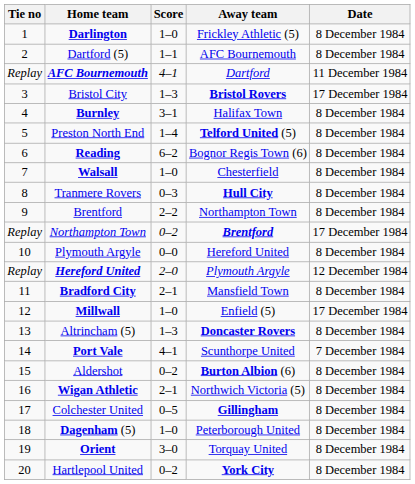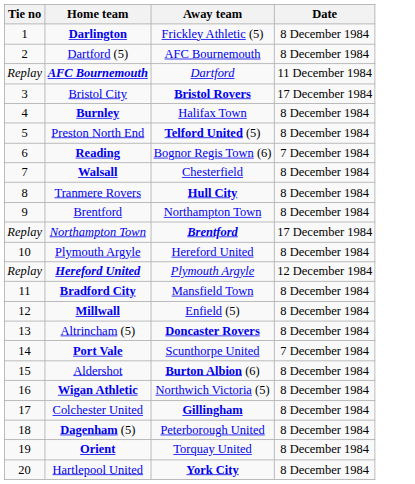 <table class="wikitable" style="text-align: center">
 <tr>
 <th>Tie no</th>
 <th>Home team</th>
-<th>Score</th>
 <th>Away team</th>
 <th>Date</th>
 </tr>
 <tr>
 <td>1</td>
 <td><strong><a href='#'>Darlington</a></strong></td>
-<td>1–0</td>
 <td><a href='#'>Frickley Athletic</a> (5)</td>
 <td>8 December 1984</td>
 </tr>
 <tr>
 <td>2</td>
 <td><a href='#'>Dartford</a> (5)</td>
-<td>1–1</td>
 <td><a href='#'>AFC Bournemouth</a></td>
 <td>8 December 1984</td>
 </tr>
 <tr>
 <td><em>Replay</em></td>
 <td><strong><em><a href='#'>AFC Bournemouth</a></em></strong></td>
-<td><em>4–1</em></td>
 <td><em><a href='#'>Dartford</a></em></td>
 <td>11 December 1984</td>
 </tr>
 <tr>
 <td>3</td>
 <td><a href='#'>Bristol City</a></td>
-<td>1–3</td>
 <td><strong><a href='#'>Bristol Rovers</a></strong></td>
 <td>17 December 1984</td>
 </tr>
 <tr>
 <td>4</td>
 <td><strong><a href='#'>Burnley</a></strong></td>
-<td>3–1</td>
 <td><a href='#'>Halifax Town</a></td>
 <td>8 December 1984</td>
 </tr>
 <tr>
 <td>5</td>
 <td><a href='#'>Preston North End</a></td>
-<td>1–4</td>
 <td><strong><a href='#'>Telford United</a></strong> (5)</td>
 <td>8 December 1984</td>
 </tr>
 <tr>
 <td>6</td>
 <td><strong><a href='#'>Reading</a></strong></td>
-<td>6–2</td>
 <td><a href='#'>Bognor Regis Town</a> (6)</td>
-<td>8 December 1984</td>
+<td>7 December 1984</td>
 </tr>
 <tr>
 <td>7</td>
 <td><strong><a href='#'>Walsall</a></strong></td>
-<td>1–0</td>
 <td><a href='#'>Chesterfield</a></td>
 <td>8 December 1984</td>
 </tr>
 <tr>
 <td>8</td>
 <td><a href='#'>Tranmere Rovers</a></td>
-<td>0–3</td>
 <td><strong><a href='#'>Hull City</a></strong></td>
 <td>8 December 1984</td>
 </tr>
 <tr>
 <td>9</td>
 <td><a href='#'>Brentford</a></td>
-<td>2–2</td>
 <td><a href='#'>Northampton Town</a></td>
 <td>8 December 1984</td>
 </tr>
 <tr>
 <td><em>Replay</em></td>
 <td><em><a href='#'>Northampton Town</a></em></td>
-<td><em>0–2</em></td>
 <td><strong><em><a href='#'>Brentford</a></em></strong></td>
 <td>17 December 1984</td>
 </tr>
 <tr>
 <td>10</td>
 <td><a href='#'>Plymouth Argyle</a></td>
-<td>0–0</td>
 <td><a href='#'>Hereford United</a></td>
 <td>8 December 1984</td>
 </tr>
 <tr>
 <td><em>Replay</em></td>
 <td><strong><em><a href='#'>Hereford United</a></em></strong></td>
-<td><em>2–0</em></td>
 <td><em><a href='#'>Plymouth Argyle</a></em></td>
 <td>12 December 1984</td>
 </tr>
 <tr>
 <td>11</td>
 <td><strong><a href='#'>Bradford City</a></strong></td>
-<td>2–1</td>
 <td><a href='#'>Mansfield Town</a></td>
 <td>8 December 1984</td>
 </tr>
 <tr>
 <td>12</td>
 <td><strong><a href='#'>Millwall</a></strong></td>
-<td>1–0</td>
 <td><a href='#'>Enfield</a> (5)</td>
-<td>17 December 1984</td>
+<td>8 December 1984</td>
 </tr>
 <tr>
 <td>13</td>
 <td><a href='#'>Altrincham</a> (5)</td>
-<td>1–3</td>
 <td><strong><a href='#'>Doncaster Rovers</a></strong></td>
 <td>8 December 1984</td>
 </tr>
 <tr>
 <td>14</td>
 <td><strong><a href='#'>Port Vale</a></strong></td>
-<td>4–1</td>
 <td><a href='#'>Scunthorpe United</a></td>
 <td>7 December 1984</td>
 </tr>
 <tr>
 <td>15</td>
 <td><a href='#'>Aldershot</a></td>
-<td>0–2</td>
 <td><strong><a href='#'>Burton Albion</a></strong> (6)</td>
 <td>8 December 1984</td>
 </tr>
 <tr>
 <td>16</td>
 <td><strong><a href='#'>Wigan Athletic</a></strong></td>
-<td>2–1</td>
 <td><a href='#'>Northwich Victoria</a> (5)</td>
 <td>8 December 1984</td>
 </tr>
 <tr>
 <td>17</td>
 <td><a href='#'>Colchester United</a></td>
-<td>0–5</td>
 <td><strong><a href='#'>Gillingham</a></strong></td>
 <td>8 December 1984</td>
 </tr>
 <tr>
 <td>18</td>
 <td><strong><a href='#'>Dagenham</a></strong> (5)</td>
-<td>1–0</td>
 <td><a href='#'>Peterborough United</a></td>
 <td>8 December 1984</td>
 </tr>
 <tr>
 <td>19</td>
 <td><strong><a href='#'>Orient</a></strong></td>
-<td>3–0</td>
 <td><a href='#'>Torquay United</a></td>
 <td>8 December 1984</td>
 </tr>
 <tr>
 <td>20</td>
 <td><a href='#'>Hartlepool United</a></td>
-<td>0–2</td>
 <td><strong><a href='#'>York City</a></strong></td>
 <td>8 December 1984</td>
 </tr>
 </table>
